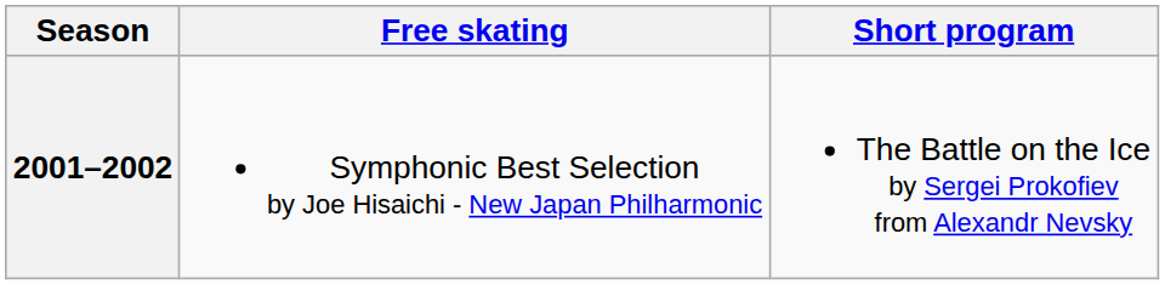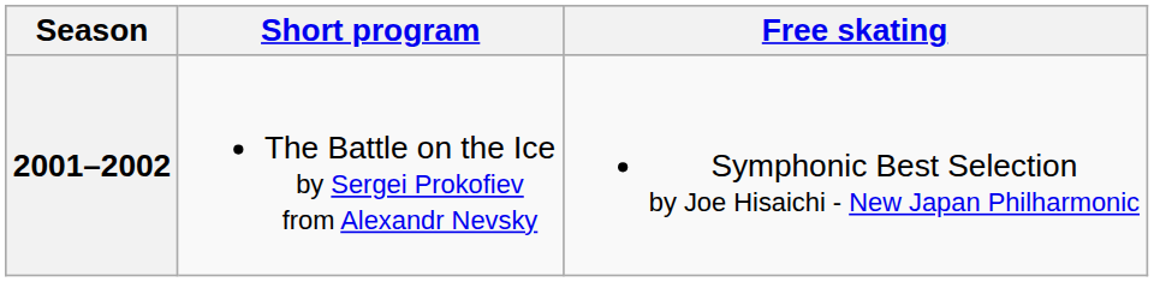 <table class=wikitable style=text-align:center>
 <tr>
 <th>Season</th>
+<th><a href='#'>Short program</a></th>
 <th><a href='#'>Free skating</a></th>
-<th><a href='#'>Short program</a></th>
 </tr>
 <tr>
 <th>2001–2002</th>
+<td><br><ul><li>The Battle on the Ice <br><small> by <a href='#'>Sergei Prokofiev</a><br> from <a href='#'>Alexandr Nevsky</a> </small></li></ul></td>
 <td><br><ul><li>Symphonic Best Selection <br><small> by Joe Hisaichi - <a href='#'>New Japan Philharmonic</a> </small></li></ul></td>
-<td><br><ul><li>The Battle on the Ice <br><small> by <a href='#'>Sergei Prokofiev</a><br> from <a href='#'>Alexandr Nevsky</a> </small></li></ul></td>
 </tr>
 </table>
